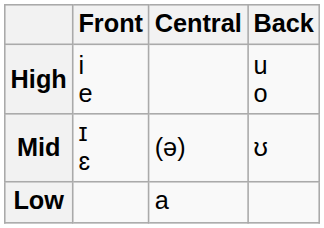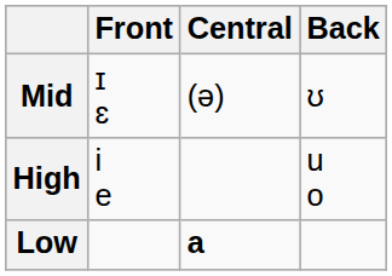 <table class="wikitable">
 <tr>
 <th></th>
 <th>Front</th>
 <th>Central</th>
 <th>Back</th>
 </tr>
 <tr>
+<th>Mid</th>
+<td>ɪ<br>ɛ</td>
+<td>(ə)</td>
+<td>ʊ<br></td>
+</tr>
+<tr>
 <th>High</th>
 <td>i<br>e</td>
 <td></td>
 <td>u<br>o</td>
 </tr>
 <tr>
-<th>Mid</th>
-<td>ɪ<br>ɛ</td>
-<td>(ə)</td>
-<td>ʊ<br></td>
-</tr>
-<tr>
 <th>Low</th>
 <td></td>
-<td>a</td>
+<td><strong>a</strong></td>
 <td></td>
 </tr>
 </table>
